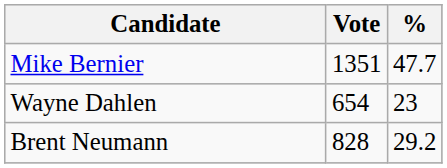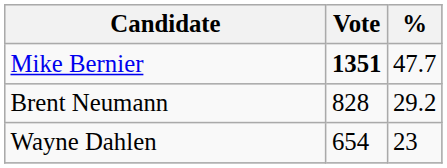 <table class="wikitable">
 <tr>
 <th bgcolor="#DDDDFF" width="200px">Candidate</th>
 <th bgcolor="#DDDDFF">Vote</th>
 <th bgcolor="#DDDDFF">%</th>
 </tr>
 <tr>
 <td><a href='#'>Mike Bernier</a></td>
-<td>1351</td>
+<td><strong>1351</strong></td>
 <td>47.7</td>
+</tr>
+<tr>
+<td>Brent Neumann</td>
+<td>828</td>
+<td>29.2</td>
 </tr>
 <tr>
 <td>Wayne Dahlen</td>
 <td>654</td>
 <td>23</td>
 </tr>
-<tr>
-<td>Brent Neumann</td>
-<td>828</td>
-<td>29.2</td>
-</tr>
 </table>
